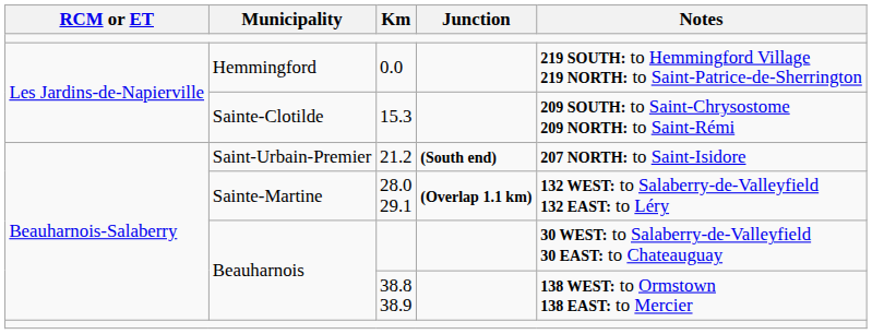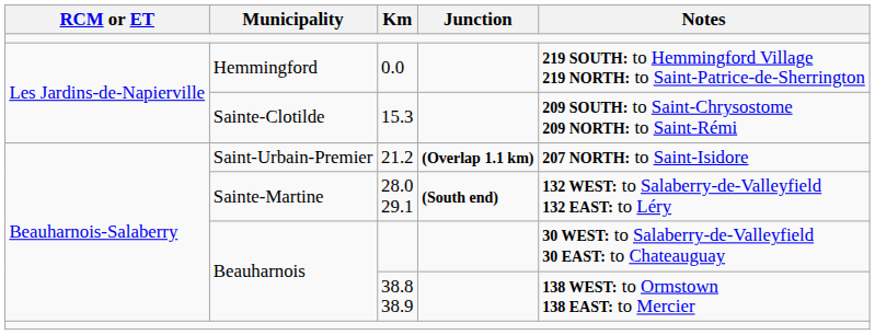 <table class=wikitable>
 <tr>
 <th><a href='#'>RCM</a> or <a href='#'>ET</a></th>
 <th>Municipality</th>
 <th>Km</th>
 <th>Junction</th>
 <th>Notes</th>
 </tr>
 <tr>
 <td colspan="5"></td>
 </tr>
 <tr>
 <td rowspan="2"><a href='#'>Les Jardins-de-Napierville</a></td>
 <td>Hemmingford</td>
 <td>0.0</td>
 <td></td>
 <td><small><strong>219 SOUTH:</strong></small> to <a href='#'>Hemmingford Village</a> <br> <small><strong>219 NORTH:</strong></small> to <a href='#'>Saint-Patrice-de-Sherrington</a></td>
 </tr>
 <tr>
 <td>Sainte-Clotilde</td>
 <td>15.3</td>
 <td></td>
 <td><small><strong>209 SOUTH:</strong></small> to <a href='#'>Saint-Chrysostome</a> <br> <small><strong>209 NORTH:</strong></small> to <a href='#'>Saint-Rémi</a></td>
 </tr>
 <tr>
 <td rowspan="4"><a href='#'>Beauharnois-Salaberry</a></td>
 <td>Saint-Urbain-Premier</td>
 <td>21.2</td>
-<td> <small><strong>(South end)</strong></small></td>
+<td> <small><strong>(Overlap 1.1 km)</strong></small></td>
 <td><small><strong>207 NORTH:</strong></small> to <a href='#'>Saint-Isidore</a></td>
 </tr>
 <tr>
 <td>Sainte-Martine</td>
 <td>28.0 <br> 29.1</td>
-<td> <small><strong>(Overlap 1.1 km)</strong></small></td>
+<td> <small><strong>(South end)</strong></small></td>
 <td><small><strong>132 WEST:</strong></small> to <a href='#'>Salaberry-de-Valleyfield</a> <br> <small><strong>132 EAST:</strong></small> to <a href='#'>Léry</a></td>
 </tr>
 <tr>
 <td rowspan="2">Beauharnois</td>
 <td><br></td>
 <td></td>
 <td><small><strong>30 WEST:</strong></small> to <a href='#'>Salaberry-de-Valleyfield</a> <br> <small><strong>30 EAST:</strong></small> to <a href='#'>Chateauguay</a></td>
 </tr>
 <tr>
 <td>38.8 <br> 38.9</td>
 <td></td>
 <td><small><strong>138 WEST:</strong></small> to <a href='#'>Ormstown</a> <br> <small><strong>138 EAST:</strong></small> to <a href='#'>Mercier</a></td>
 </tr>
 <tr>
 <td colspan="5"></td>
 </tr>
 </table>
